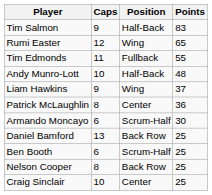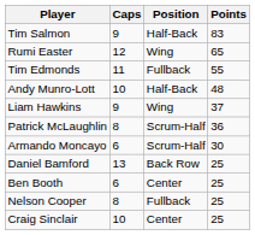 <table class="wikitable">
 <tr>
 <th>Player</th>
 <th>Caps</th>
 <th>Position</th>
 <th>Points</th>
 </tr>
 <tr>
 <td>Tim Salmon</td>
 <td>9</td>
 <td>Half-Back</td>
 <td>83</td>
 </tr>
 <tr>
 <td>Rumi Easter</td>
 <td>12</td>
 <td>Wing</td>
 <td>65</td>
 </tr>
 <tr>
 <td>Tim Edmonds</td>
 <td>11</td>
 <td>Fullback</td>
 <td>55</td>
 </tr>
 <tr>
 <td>Andy Munro-Lott</td>
 <td>10</td>
 <td>Half-Back</td>
 <td>48</td>
 </tr>
 <tr>
 <td>Liam Hawkins</td>
 <td>9</td>
 <td>Wing</td>
 <td>37</td>
 </tr>
 <tr>
 <td>Patrick McLaughlin</td>
 <td>8</td>
-<td>Center</td>
+<td>Scrum-Half</td>
 <td>36</td>
 </tr>
 <tr>
 <td>Armando Moncayo</td>
 <td>6</td>
 <td>Scrum-Half</td>
 <td>30</td>
 </tr>
 <tr>
 <td>Daniel Bamford</td>
 <td>13</td>
 <td>Back Row</td>
 <td>25</td>
 </tr>
 <tr>
 <td>Ben Booth</td>
 <td>6</td>
-<td>Scrum-Half</td>
+<td>Center</td>
 <td>25</td>
 </tr>
 <tr>
 <td>Nelson Cooper</td>
 <td>8</td>
-<td>Back Row</td>
+<td>Fullback</td>
 <td>25</td>
 </tr>
 <tr>
 <td>Craig Sinclair</td>
 <td>10</td>
 <td>Center</td>
 <td>25</td>
 </tr>
 </table>
